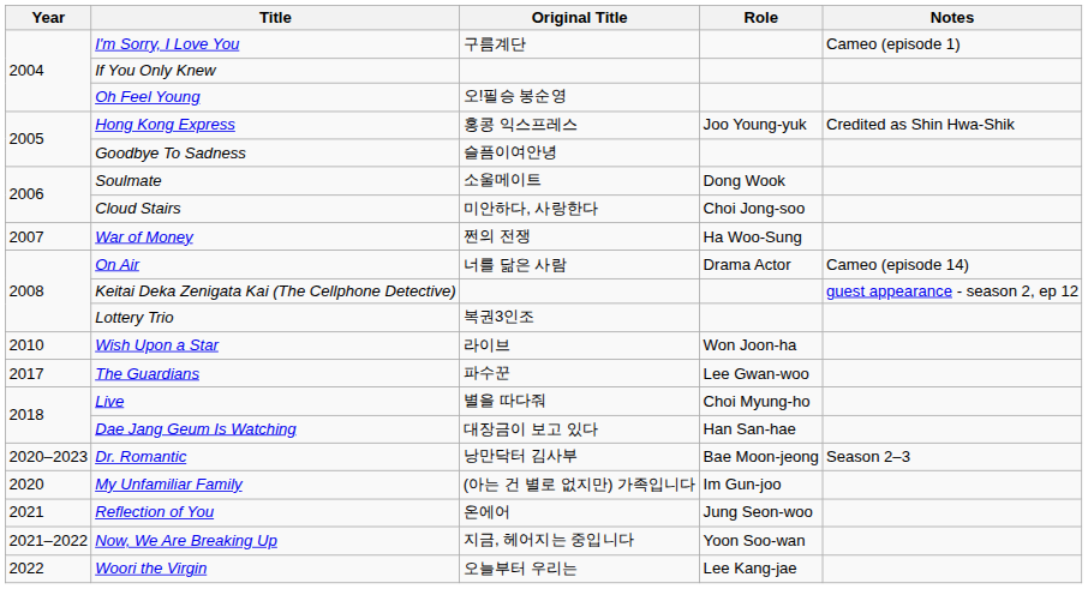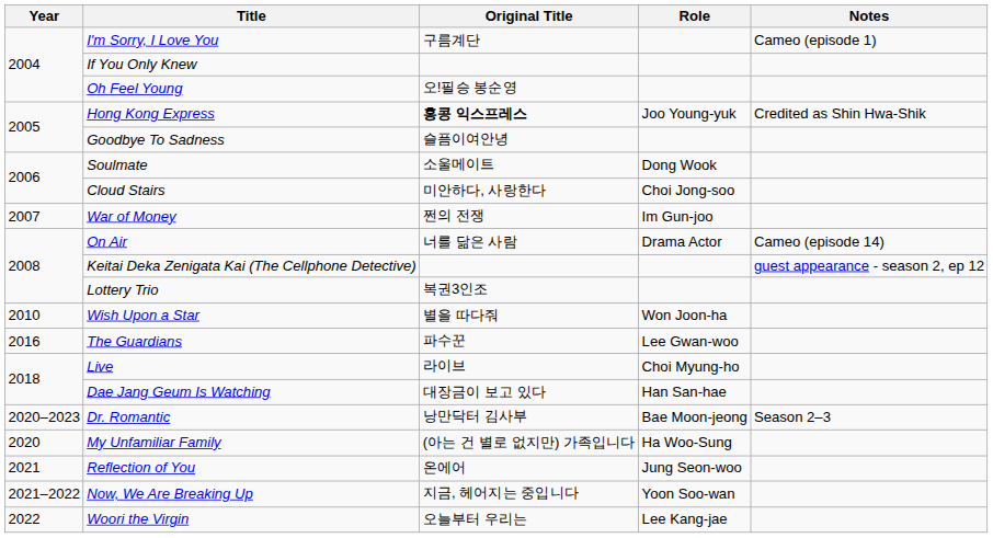 <table class="wikitable sortable">
 <tr>
 <th>Year</th>
 <th>Title</th>
 <th>Original Title</th>
 <th>Role</th>
 <th>Notes</th>
 </tr>
 <tr>
 <td rowspan="3">2004</td>
 <td><em><a href='#'>I'm Sorry, I Love You</a></em></td>
 <td>구름계단</td>
 <td></td>
 <td>Cameo (episode 1)</td>
 </tr>
 <tr>
 <td><em>If You Only Knew</em></td>
 <td></td>
 <td></td>
 <td></td>
 </tr>
 <tr>
 <td><em><a href='#'>Oh Feel Young</a></em></td>
 <td>오!필승 봉순영</td>
 <td></td>
 <td></td>
 </tr>
 <tr>
 <td rowspan="2">2005</td>
 <td><a href='#'><em>Hong Kong Express</em></a></td>
-<td>홍콩 익스프레스</td>
+<td><strong>홍콩 익스프레스</strong></td>
 <td>Joo Young-yuk</td>
 <td>Credited as Shin Hwa-Shik</td>
 </tr>
 <tr>
 <td><em>Goodbye To Sadness</em></td>
 <td>슬픔이여안녕</td>
 <td></td>
 <td></td>
 </tr>
 <tr>
 <td rowspan="2">2006</td>
 <td><em>Soulmate</em></td>
 <td>소울메이트</td>
 <td>Dong Wook</td>
 <td></td>
 </tr>
 <tr>
 <td><em>Cloud Stairs</em></td>
 <td>미안하다, 사랑한다</td>
 <td>Choi Jong-soo</td>
 <td></td>
 </tr>
 <tr>
 <td>2007</td>
 <td><em><a href='#'>War of Money</a></em></td>
 <td>쩐의 전쟁</td>
-<td>Ha Woo-Sung</td>
+<td>Im Gun-joo</td>
 <td></td>
 </tr>
 <tr>
 <td rowspan="3">2008</td>
 <td><em><a href='#'>On Air</a></em></td>
 <td>너를 닮은 사람</td>
 <td>Drama Actor</td>
 <td>Cameo (episode 14)</td>
 </tr>
 <tr>
 <td><em>Keitai Deka Zenigata Kai (The Cellphone Detective)</em></td>
 <td></td>
 <td></td>
 <td><a href='#'>guest appearance</a> - season 2, ep 12</td>
 </tr>
 <tr>
 <td><em>Lottery Trio</em></td>
 <td>복권3인조</td>
 <td></td>
 <td></td>
 </tr>
 <tr>
 <td>2010</td>
 <td><em><a href='#'>Wish Upon a Star</a></em></td>
-<td>라이브</td>
+<td>별을 따다줘</td>
 <td>Won Joon-ha</td>
 <td></td>
 </tr>
 <tr>
-<td>2017</td>
+<td>2016</td>
 <td><em><a href='#'>The Guardians</a></em></td>
 <td>파수꾼</td>
 <td>Lee Gwan-woo</td>
 <td></td>
 </tr>
 <tr>
 <td rowspan="2">2018</td>
 <td><a href='#'><em>Live</em></a></td>
-<td>별을 따다줘</td>
+<td>라이브</td>
 <td>Choi Myung-ho</td>
 <td></td>
 </tr>
 <tr>
 <td><em><a href='#'>Dae Jang Geum Is Watching</a></em></td>
 <td>대장금이 보고 있다</td>
 <td>Han San-hae</td>
 <td></td>
 </tr>
 <tr>
 <td>2020–2023</td>
 <td><em><a href='#'>Dr. Romantic</a></em></td>
 <td>낭만닥터 김사부</td>
 <td>Bae Moon-jeong</td>
 <td>Season 2–3</td>
 </tr>
 <tr>
 <td>2020</td>
 <td><em><a href='#'>My Unfamiliar Family</a></em></td>
 <td>(아는 건 별로 없지만) 가족입니다</td>
-<td>Im Gun-joo</td>
+<td>Ha Woo-Sung</td>
 <td></td>
 </tr>
 <tr>
 <td>2021</td>
 <td><em><a href='#'>Reflection of You</a></em></td>
 <td>온에어</td>
 <td>Jung Seon-woo</td>
 <td></td>
 </tr>
 <tr>
 <td>2021–2022</td>
 <td><em><a href='#'>Now, We Are Breaking Up</a></em></td>
 <td>지금, 헤어지는 중입니다</td>
 <td>Yoon Soo-wan</td>
 <td></td>
 </tr>
 <tr>
 <td>2022</td>
 <td><em><a href='#'>Woori the Virgin</a></em></td>
 <td>오늘부터 우리는</td>
 <td>Lee Kang-jae</td>
 <td></td>
 </tr>
 </table>
